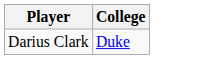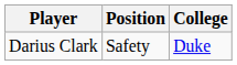 <table class="wikitable">
 <tr>
 <th>Player</th>
+<th>Position</th>
 <th>College</th>
 </tr>
 <tr>
 <td>Darius Clark</td>
+<td>Safety</td>
 <td><a href='#'>Duke</a></td>
 </tr>
 </table>
